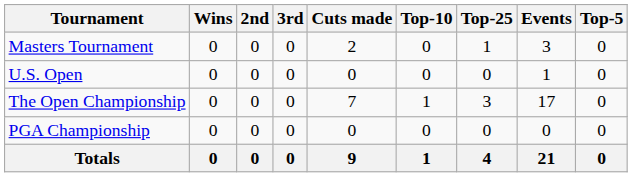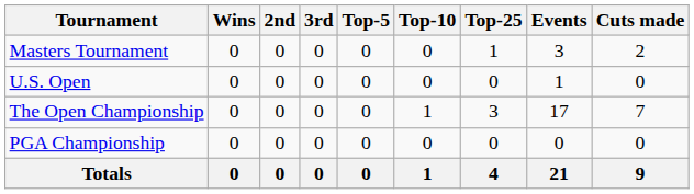 <table class=wikitable style=text-align:center>
 <tr>
 <th>Tournament</th>
 <th>Wins</th>
 <th>2nd</th>
 <th>3rd</th>
-<th>Cuts made</th>
+<th>Top-5</th>
 <th>Top-10</th>
 <th>Top-25</th>
 <th>Events</th>
-<th>Top-5</th>
+<th>Cuts made</th>
 </tr>
 <tr>
 <td align=left><a href='#'>Masters Tournament</a></td>
 <td>0</td>
 <td>0</td>
 <td>0</td>
-<td>2</td>
+<td>0</td>
 <td>0</td>
 <td>1</td>
 <td>3</td>
-<td>0</td>
+<td>2</td>
 </tr>
 <tr>
 <td align=left><a href='#'>U.S. Open</a></td>
 <td>0</td>
 <td>0</td>
 <td>0</td>
 <td>0</td>
 <td>0</td>
 <td>0</td>
 <td>1</td>
 <td>0</td>
 </tr>
 <tr>
 <td align=left><a href='#'>The Open Championship</a></td>
 <td>0</td>
 <td>0</td>
 <td>0</td>
-<td>7</td>
+<td>0</td>
 <td>1</td>
 <td>3</td>
 <td>17</td>
-<td>0</td>
+<td>7</td>
 </tr>
 <tr>
 <td align=left><a href='#'>PGA Championship</a></td>
 <td>0</td>
 <td>0</td>
 <td>0</td>
 <td>0</td>
 <td>0</td>
 <td>0</td>
 <td>0</td>
 <td>0</td>
 </tr>
 <tr>
 <th>Totals</th>
 <th>0</th>
 <th>0</th>
 <th>0</th>
-<th>9</th>
+<th>0</th>
 <th>1</th>
 <th>4</th>
 <th>21</th>
-<th>0</th>
+<th>9</th>
 </tr>
 </table>
